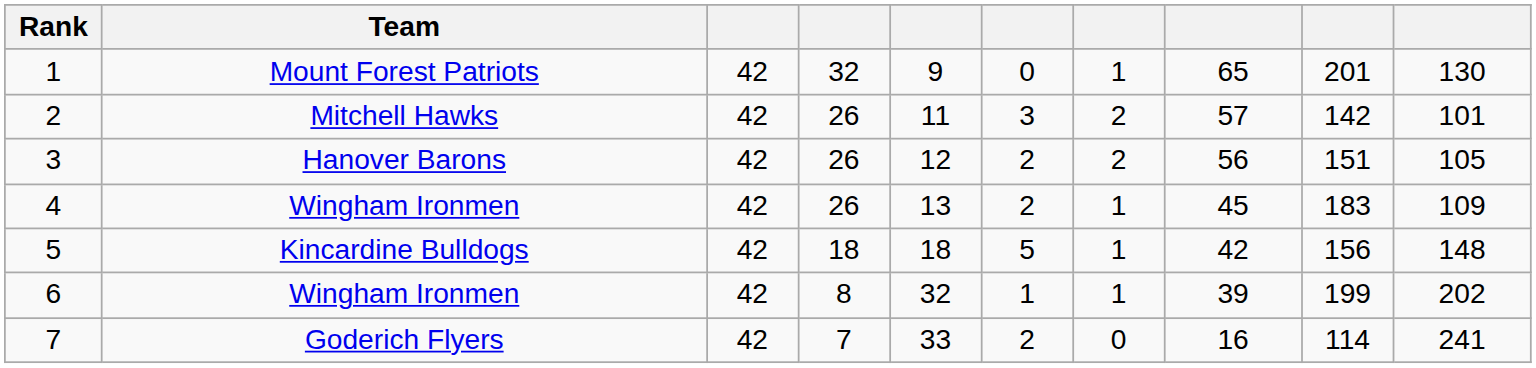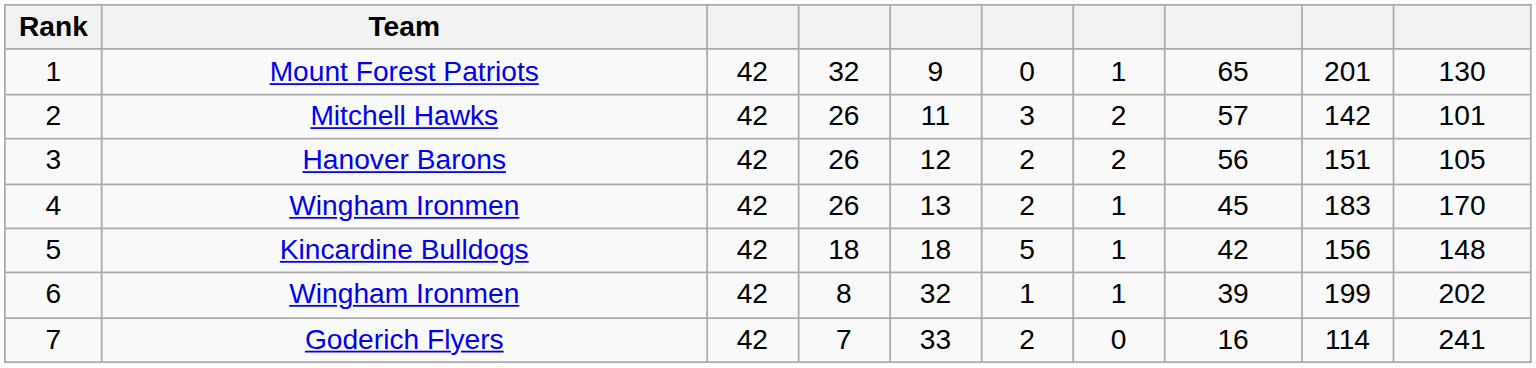 <table class="wikitable" style="text-align:center">
 <tr>
 <th bgcolor="#DDDDFF" width="5%">Rank</th>
 <th bgcolor="#DDDDFF" width="33%">Team</th>
 <th bgcolor="#DDDDFF" width="5%"></th>
 <th bgcolor="#DDDDFF" width="5%"></th>
 <th bgcolor="#DDDDFF" width="5%"></th>
 <th bgcolor="#DDDDFF" width="5%"></th>
 <th bgcolor="#DDDDFF" width="5%"></th>
 <th bgcolor="#DDDDFF" width="7.5%"></th>
 <th bgcolor="#DDDDFF" width="5%"></th>
 <th bgcolor="#DDDDFF" width="7.5%"></th>
 </tr>
 <tr>
 <td>1</td>
 <td><a href='#'>Mount Forest Patriots</a></td>
 <td>42</td>
 <td>32</td>
 <td>9</td>
 <td>0</td>
 <td>1</td>
 <td>65</td>
 <td>201</td>
 <td>130</td>
 </tr>
 <tr>
 <td>2</td>
 <td><a href='#'>Mitchell Hawks</a></td>
 <td>42</td>
 <td>26</td>
 <td>11</td>
 <td>3</td>
 <td>2</td>
 <td>57</td>
 <td>142</td>
 <td>101</td>
 </tr>
 <tr>
 <td>3</td>
 <td><a href='#'>Hanover Barons</a></td>
 <td>42</td>
 <td>26</td>
 <td>12</td>
 <td>2</td>
 <td>2</td>
 <td>56</td>
 <td>151</td>
 <td>105</td>
 </tr>
 <tr>
 <td>4</td>
 <td><a href='#'>Wingham Ironmen</a></td>
 <td>42</td>
 <td>26</td>
 <td>13</td>
 <td>2</td>
 <td>1</td>
 <td>45</td>
 <td>183</td>
-<td>109</td>
+<td>170</td>
 </tr>
 <tr>
 <td>5</td>
 <td><a href='#'>Kincardine Bulldogs</a></td>
 <td>42</td>
 <td>18</td>
 <td>18</td>
 <td>5</td>
 <td>1</td>
 <td>42</td>
 <td>156</td>
 <td>148</td>
 </tr>
 <tr>
 <td>6</td>
 <td><a href='#'>Wingham Ironmen</a></td>
 <td>42</td>
 <td>8</td>
 <td>32</td>
 <td>1</td>
 <td>1</td>
 <td>39</td>
 <td>199</td>
 <td>202</td>
 </tr>
 <tr>
 <td>7</td>
 <td><a href='#'>Goderich Flyers</a></td>
 <td>42</td>
 <td>7</td>
 <td>33</td>
 <td>2</td>
 <td>0</td>
 <td>16</td>
 <td>114</td>
 <td>241</td>
 </tr>
 </table>
